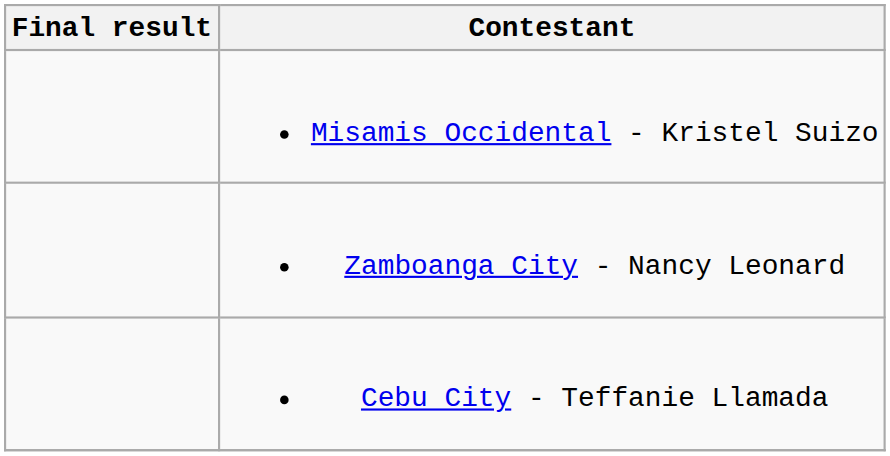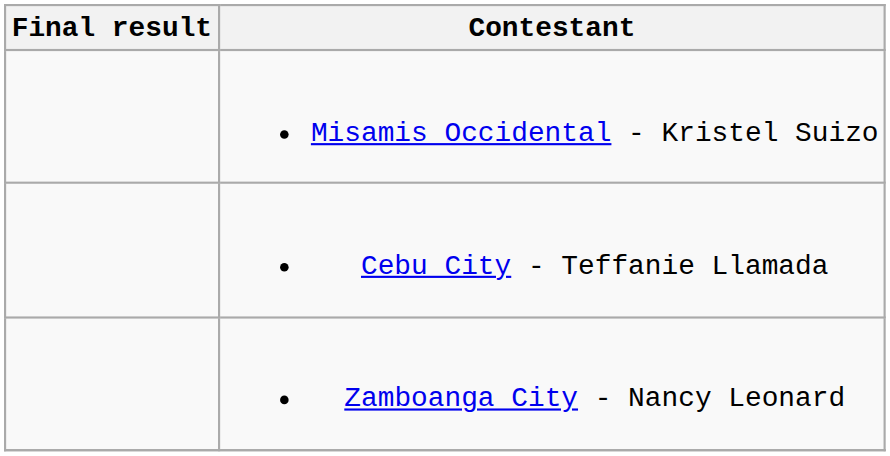 <table class="wikitable" style="text-align:center;">
 <tr>
 <th>Final result</th>
 <th>Contestant</th>
 </tr>
 <tr>
 <td></td>
 <td><br><ul><li><a href='#'>Misamis Occidental</a> - Kristel Suizo</li></ul></td>
 </tr>
 <tr>
 <td></td>
-<td><br><ul><li><a href='#'>Zamboanga City</a> - Nancy Leonard</li></ul></td>
+<td><br><ul><li><a href='#'>Cebu City</a> - Teffanie Llamada</li></ul></td>
 </tr>
 <tr>
 <td></td>
-<td><br><ul><li><a href='#'>Cebu City</a> - Teffanie Llamada</li></ul></td>
+<td><br><ul><li><a href='#'>Zamboanga City</a> - Nancy Leonard</li></ul></td>
 </tr>
 <tr>
 </tr>
 </table>
